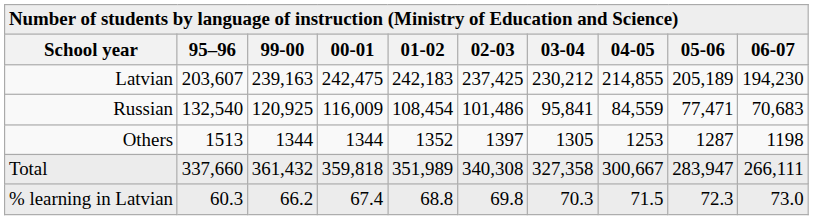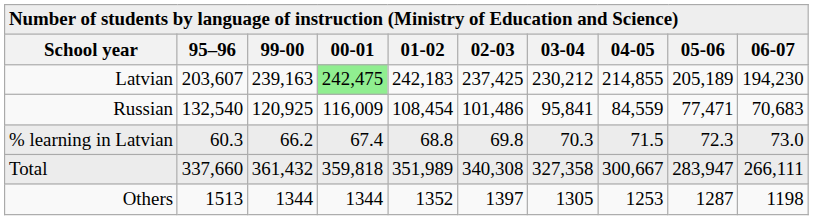 <table class="wikitable">
 <tr>
 <td colspan=10 style="background:#eee;"><strong>Number of students by language of instruction (Ministry of Education and Science)</strong></td>
 </tr>
 <tr bgcolor="#ECECEC">
 <th>School year</th>
 <th>95–96</th>
 <th>99-00</th>
 <th>00-01</th>
 <th>01-02</th>
 <th>02-03</th>
 <th>03-04</th>
 <th>04-05</th>
 <th>05-06</th>
 <th>06-07</th>
 </tr>
 <tr>
 <td align="right">Latvian</td>
 <td align="right">203,607</td>
 <td align="right">239,163</td>
-<td align="right">242,475</td>
+<td align="right" style="background: lightgreen;">242,475</td>
 <td align="right">242,183</td>
 <td align="right">237,425</td>
 <td align="right">230,212</td>
 <td align="right">214,855</td>
 <td align="right">205,189</td>
 <td align="right">194,230</td>
 </tr>
 <tr>
 <td align="right">Russian</td>
 <td align="right">132,540</td>
 <td align="right">120,925</td>
 <td align="right">116,009</td>
 <td align="right">108,454</td>
 <td align="right">101,486</td>
 <td align="right">95,841</td>
 <td align="right">84,559</td>
 <td align="right">77,471</td>
 <td align="right">70,683</td>
 </tr>
-<tr>
-<td align="right">Others</td>
-<td align="right">1513</td>
-<td align="right">1344</td>
-<td align="right">1344</td>
-<td align="right">1352</td>
-<td align="right">1397</td>
-<td align="right">1305</td>
-<td align="right">1253</td>
-<td align="right">1287</td>
-<td align="right">1198</td>
+<tr bgcolor="#ECECEC">
+<td>% learning in Latvian</td>
+<td align="right">60.3</td>
+<td align="right">66.2</td>
+<td align="right">67.4</td>
+<td align="right">68.8</td>
+<td align="right">69.8</td>
+<td align="right">70.3</td>
+<td align="right">71.5</td>
+<td align="right">72.3</td>
+<td align="right">73.0</td>
 </tr>
 <tr bgcolor="#ECECEC">
 <td>Total</td>
 <td align="right">337,660</td>
 <td align="right">361,432</td>
 <td align="right">359,818</td>
 <td align="right">351,989</td>
 <td align="right">340,308</td>
 <td align="right">327,358</td>
 <td align="right">300,667</td>
 <td align="right">283,947</td>
 <td align="right">266,111</td>
 </tr>
-<tr bgcolor="#ECECEC">
-<td>% learning in Latvian</td>
-<td align="right">60.3</td>
-<td align="right">66.2</td>
-<td align="right">67.4</td>
-<td align="right">68.8</td>
-<td align="right">69.8</td>
-<td align="right">70.3</td>
-<td align="right">71.5</td>
-<td align="right">72.3</td>
-<td align="right">73.0</td>
+<tr>
+<td align="right">Others</td>
+<td align="right">1513</td>
+<td align="right">1344</td>
+<td align="right">1344</td>
+<td align="right">1352</td>
+<td align="right">1397</td>
+<td align="right">1305</td>
+<td align="right">1253</td>
+<td align="right">1287</td>
+<td align="right">1198</td>
 </tr>
 </table>
